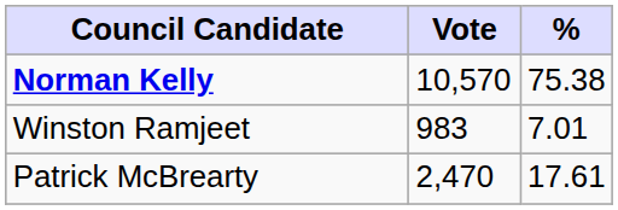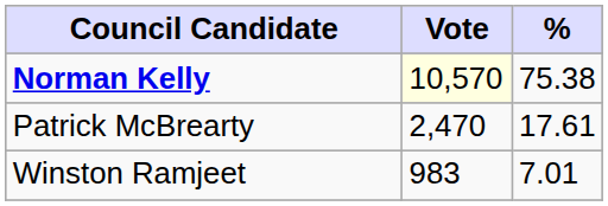 <table class="wikitable sortable">
 <tr>
 <th style="background:#ddf; width:200px;">Council Candidate</th>
 <th style="background:#ddf; width:50px;">Vote</th>
 <th style="background:#ddf; width:30px;">%</th>
 </tr>
 <tr>
 <td><strong><a href='#'>Norman Kelly</a></strong></td>
-<td>10,570</td>
+<td style="background: lightyellow;">10,570</td>
 <td>75.38</td>
+</tr>
+<tr>
+<td>Patrick McBrearty</td>
+<td>2,470</td>
+<td>17.61</td>
 </tr>
 <tr>
 <td>Winston Ramjeet</td>
 <td>983</td>
 <td>7.01</td>
 </tr>
-<tr>
-<td>Patrick McBrearty</td>
-<td>2,470</td>
-<td>17.61</td>
-</tr>
 </table>
